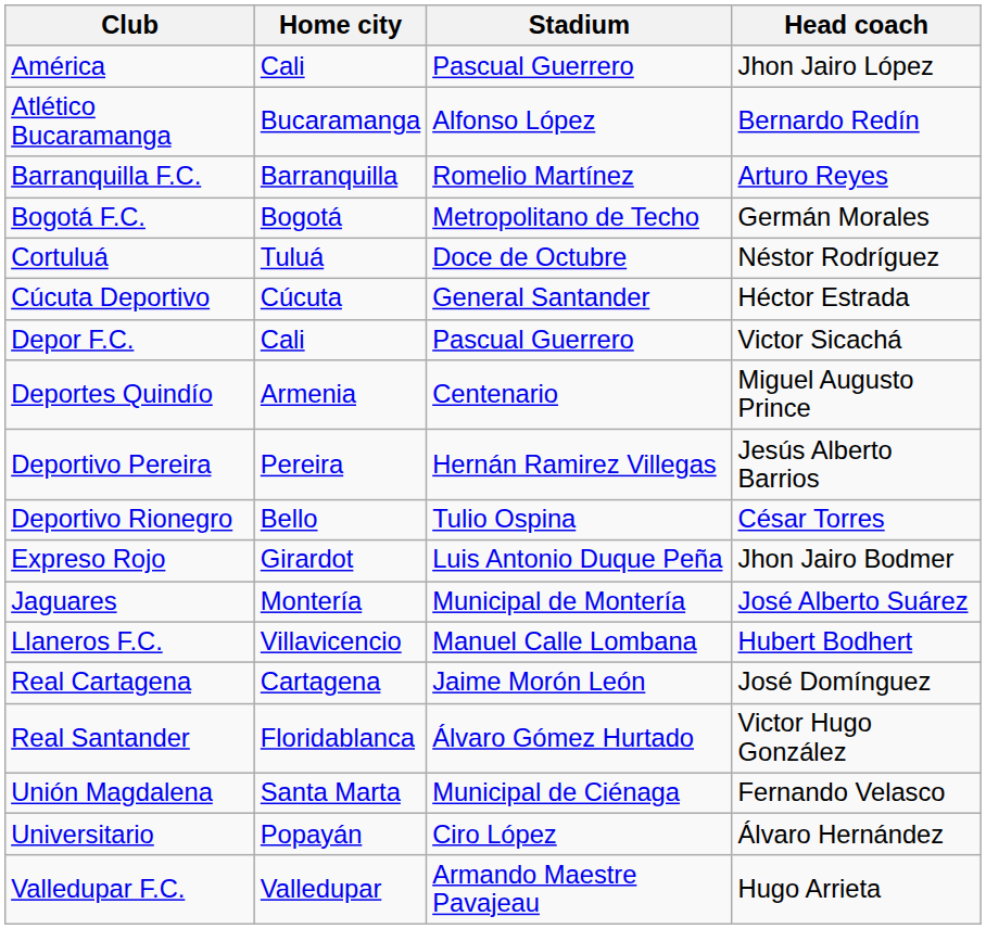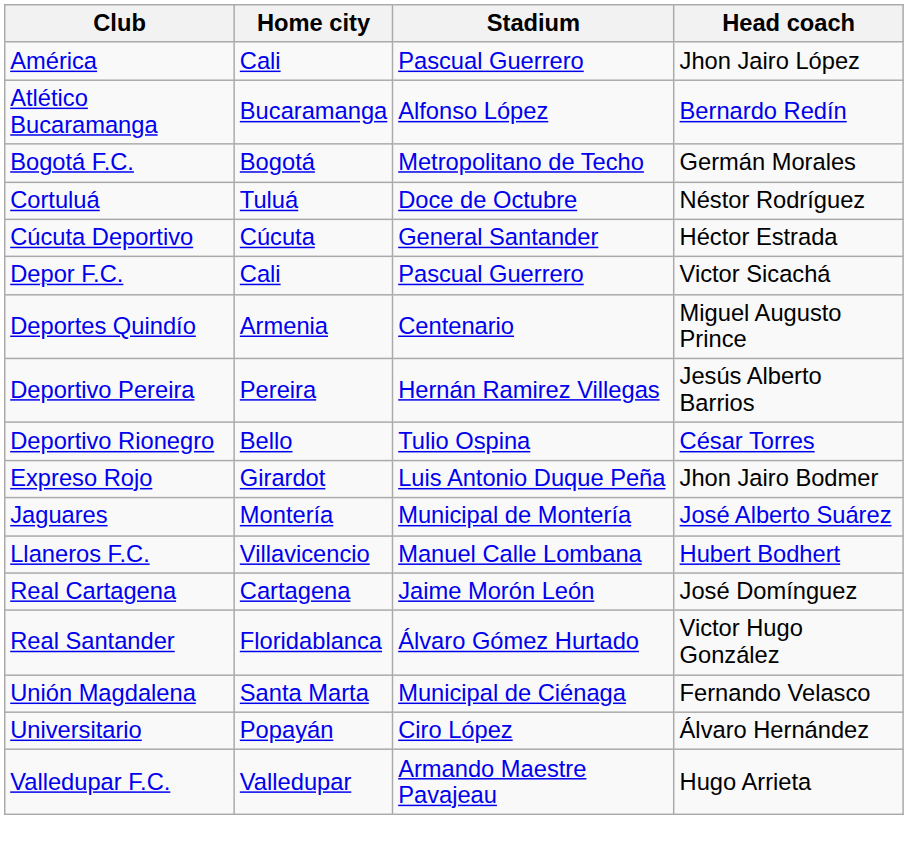 <table class="wikitable sortable">
 <tr>
 <th>Club</th>
 <th>Home city</th>
 <th>Stadium</th>
 <th>Head coach</th>
 </tr>
 <tr>
 <td><a href='#'>América</a></td>
 <td><a href='#'>Cali</a></td>
 <td><a href='#'>Pascual Guerrero</a></td>
 <td> Jhon Jairo López</td>
 </tr>
 <tr>
 <td><a href='#'>Atlético Bucaramanga</a></td>
 <td><a href='#'>Bucaramanga</a></td>
 <td><a href='#'>Alfonso López</a></td>
 <td> <a href='#'>Bernardo Redín</a></td>
-</tr>
-<tr>
-<td><a href='#'>Barranquilla F.C.</a></td>
-<td><a href='#'>Barranquilla</a></td>
-<td><a href='#'>Romelio Martínez</a></td>
-<td> <a href='#'>Arturo Reyes</a></td>
 </tr>
 <tr>
 <td><a href='#'>Bogotá F.C.</a></td>
 <td><a href='#'>Bogotá</a></td>
 <td><a href='#'>Metropolitano de Techo</a></td>
 <td>  Germán Morales</td>
 </tr>
 <tr>
 <td><a href='#'>Cortuluá</a></td>
 <td><a href='#'>Tuluá</a></td>
 <td><a href='#'>Doce de Octubre</a></td>
 <td> Néstor Rodríguez</td>
 </tr>
 <tr>
 <td><a href='#'>Cúcuta Deportivo</a></td>
 <td><a href='#'>Cúcuta</a></td>
 <td><a href='#'>General Santander</a></td>
 <td> Héctor Estrada</td>
 </tr>
 <tr>
 <td><a href='#'>Depor F.C.</a></td>
 <td><a href='#'>Cali</a></td>
 <td><a href='#'>Pascual Guerrero</a></td>
 <td> Victor Sicachá</td>
 </tr>
 <tr>
 <td><a href='#'>Deportes Quindío</a></td>
 <td><a href='#'>Armenia</a></td>
 <td><a href='#'>Centenario</a></td>
 <td> Miguel Augusto Prince</td>
 </tr>
 <tr>
 <td><a href='#'>Deportivo Pereira</a></td>
 <td><a href='#'>Pereira</a></td>
 <td><a href='#'>Hernán Ramirez Villegas</a></td>
 <td> Jesús Alberto Barrios</td>
 </tr>
 <tr>
 <td><a href='#'>Deportivo Rionegro</a></td>
 <td><a href='#'>Bello</a></td>
 <td><a href='#'>Tulio Ospina</a></td>
 <td> <a href='#'>César Torres</a></td>
 </tr>
 <tr>
 <td><a href='#'>Expreso Rojo</a></td>
 <td><a href='#'>Girardot</a></td>
 <td><a href='#'>Luis Antonio Duque Peña</a></td>
 <td> Jhon Jairo Bodmer</td>
 </tr>
 <tr>
 <td><a href='#'>Jaguares</a></td>
 <td><a href='#'>Montería</a></td>
 <td><a href='#'>Municipal de Montería</a></td>
 <td> <a href='#'>José Alberto Suárez</a></td>
 </tr>
 <tr>
 <td><a href='#'>Llaneros F.C.</a></td>
 <td><a href='#'>Villavicencio</a></td>
 <td><a href='#'>Manuel Calle Lombana</a></td>
 <td> <a href='#'>Hubert Bodhert</a></td>
 </tr>
 <tr>
 <td><a href='#'>Real Cartagena</a></td>
 <td><a href='#'>Cartagena</a></td>
 <td><a href='#'>Jaime Morón León</a></td>
 <td> José Domínguez</td>
 </tr>
 <tr>
 <td><a href='#'>Real Santander</a></td>
 <td><a href='#'>Floridablanca</a></td>
 <td><a href='#'>Álvaro Gómez Hurtado</a></td>
 <td> Victor Hugo González</td>
 </tr>
 <tr>
 <td><a href='#'>Unión Magdalena</a></td>
 <td><a href='#'>Santa Marta</a></td>
 <td><a href='#'>Municipal de Ciénaga</a></td>
 <td> Fernando Velasco</td>
 </tr>
 <tr>
 <td><a href='#'>Universitario</a></td>
 <td><a href='#'>Popayán</a></td>
 <td><a href='#'>Ciro López</a></td>
 <td> Álvaro Hernández</td>
 </tr>
 <tr>
 <td><a href='#'>Valledupar F.C.</a></td>
 <td><a href='#'>Valledupar</a></td>
 <td><a href='#'>Armando Maestre Pavajeau</a></td>
 <td> Hugo Arrieta</td>
 </tr>
 </table>
